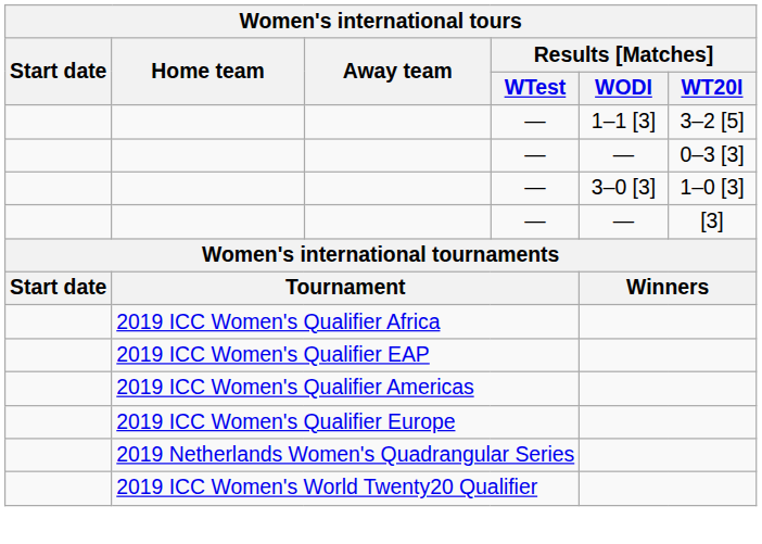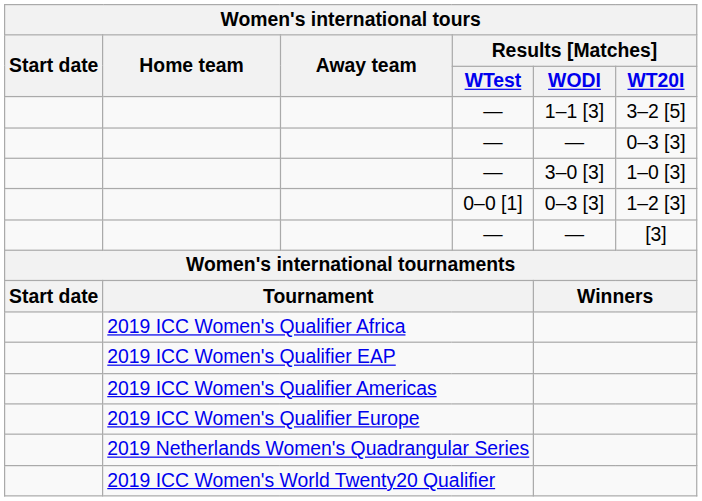 <table class="wikitable unsortable" style="text-align:center; white-space:nowrap">
 <tr>
 <th colspan=6>Women's international tours</th>
 </tr>
 <tr>
 <th rowspan=2>Start date</th>
 <th rowspan=2>Home team</th>
 <th rowspan=2>Away team</th>
 <th colspan=3>Results [Matches]</th>
 </tr>
 <tr>
 <th width=60><a href='#'>WTest</a></th>
 <th width=60><a href='#'>WODI</a></th>
 <th width=60><a href='#'>WT20I</a></th>
 </tr>
 <tr>
 <td style="text-align:left"><a href='#'></a></td>
 <td style="text-align:left"></td>
 <td style="text-align:left"></td>
 <td>—</td>
 <td>1–1 [3]</td>
 <td>3–2 [5]</td>
 </tr>
 <tr>
 <td style="text-align:left"><a href='#'></a></td>
 <td style="text-align:left"></td>
 <td style="text-align:left"></td>
 <td>—</td>
 <td>—</td>
 <td>0–3 [3]</td>
 </tr>
 <tr>
 <td style="text-align:left"><a href='#'></a></td>
 <td style="text-align:left"></td>
 <td style="text-align:left"></td>
 <td>—</td>
 <td>3–0 [3]</td>
 <td>1–0 [3]</td>
+</tr>
+<tr>
+<td style="text-align:left"><a href='#'></a></td>
+<td style="text-align:left"></td>
+<td style="text-align:left"></td>
+<td>0–0 [1]</td>
+<td>0–3 [3]</td>
+<td>1–2 [3]</td>
 </tr>
 <tr>
 <td style="text-align:left"><a href='#'></a></td>
 <td style="text-align:left"></td>
 <td style="text-align:left"></td>
 <td>—</td>
 <td>—</td>
 <td>[3]</td>
 </tr>
 <tr>
 <th colspan=6>Women's international tournaments</th>
 </tr>
 <tr>
 <th>Start date</th>
 <th colspan=3>Tournament</th>
 <th colspan=2>Winners</th>
 </tr>
 <tr>
 <td style="text-align:left"><a href='#'></a></td>
 <td style="text-align:left" colspan=3> <a href='#'>2019 ICC Women's Qualifier Africa</a></td>
 <td style="text-align:left" colspan=2></td>
 </tr>
 <tr>
 <td style="text-align:left"><a href='#'></a></td>
 <td style="text-align:left" colspan=3> <a href='#'>2019 ICC Women's Qualifier EAP</a></td>
 <td style="text-align:left" colspan=2></td>
 </tr>
 <tr>
 <td style="text-align:left"><a href='#'></a></td>
 <td style="text-align:left" colspan=3> <a href='#'>2019 ICC Women's Qualifier Americas</a></td>
 <td style="text-align:left" colspan=2></td>
 </tr>
 <tr>
 <td style="text-align:left"><a href='#'></a></td>
 <td style="text-align:left" colspan=3> <a href='#'>2019 ICC Women's Qualifier Europe</a></td>
 <td style="text-align:left" colspan=2></td>
 </tr>
 <tr>
 <td style="text-align:left"><a href='#'></a></td>
 <td style="text-align:left" colspan=3> <a href='#'>2019 Netherlands Women's Quadrangular Series</a></td>
 <td style="text-align:left" colspan=2></td>
 </tr>
 <tr>
 <td style="text-align:left"><a href='#'></a></td>
 <td style="text-align:left" colspan=3> <a href='#'>2019 ICC Women's World Twenty20 Qualifier</a></td>
 <td style="text-align:left" colspan=2></td>
 </tr>
 </table>
